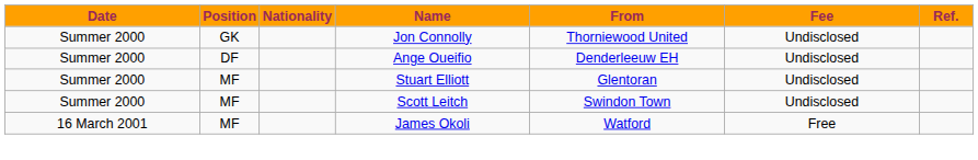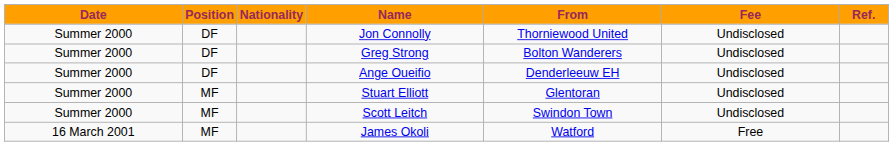 <table class="wikitable"  style="text-align:center; font-size:90%; ">
 <tr>
 <th style="background:#ffa000; color:#98285c; width:200px;">Date</th>
 <th style="background:#ffa000; color:#98285c; width:50px;">Position</th>
 <th style="background:#ffa000; color:#98285c; width:50px;">Nationality</th>
 <th style="background:#ffa000; color:#98285c; width:200px;">Name</th>
 <th style="background:#ffa000; color:#98285c; width:200px;">From</th>
 <th style="background:#ffa000; color:#98285c; width:200px;">Fee</th>
 <th style="background:#ffa000; color:#98285c; width:50px;">Ref.</th>
 </tr>
 <tr>
 <td>Summer 2000</td>
-<td>GK</td>
+<td>DF</td>
 <td></td>
 <td><a href='#'>Jon Connolly</a></td>
 <td><a href='#'>Thorniewood United</a></td>
+<td>Undisclosed</td>
+<td></td>
+</tr>
+<tr>
+<td>Summer 2000</td>
+<td>DF</td>
+<td></td>
+<td><a href='#'>Greg Strong</a></td>
+<td><a href='#'>Bolton Wanderers</a></td>
 <td>Undisclosed</td>
 <td></td>
 </tr>
 <tr>
 <td>Summer 2000</td>
 <td>DF</td>
 <td></td>
 <td><a href='#'>Ange Oueifio</a></td>
 <td><a href='#'>Denderleeuw EH</a></td>
 <td>Undisclosed</td>
 <td></td>
 </tr>
 <tr>
 <td>Summer 2000</td>
 <td>MF</td>
 <td></td>
 <td><a href='#'>Stuart Elliott</a></td>
 <td><a href='#'>Glentoran</a></td>
 <td>Undisclosed</td>
 <td></td>
 </tr>
 <tr>
 <td>Summer 2000</td>
 <td>MF</td>
 <td></td>
 <td><a href='#'>Scott Leitch</a></td>
 <td><a href='#'>Swindon Town</a></td>
 <td>Undisclosed</td>
 <td></td>
 </tr>
 <tr>
 <td>16 March 2001</td>
 <td>MF</td>
 <td></td>
 <td><a href='#'>James Okoli</a></td>
 <td><a href='#'>Watford</a></td>
 <td>Free</td>
 <td></td>
 </tr>
 </table>
